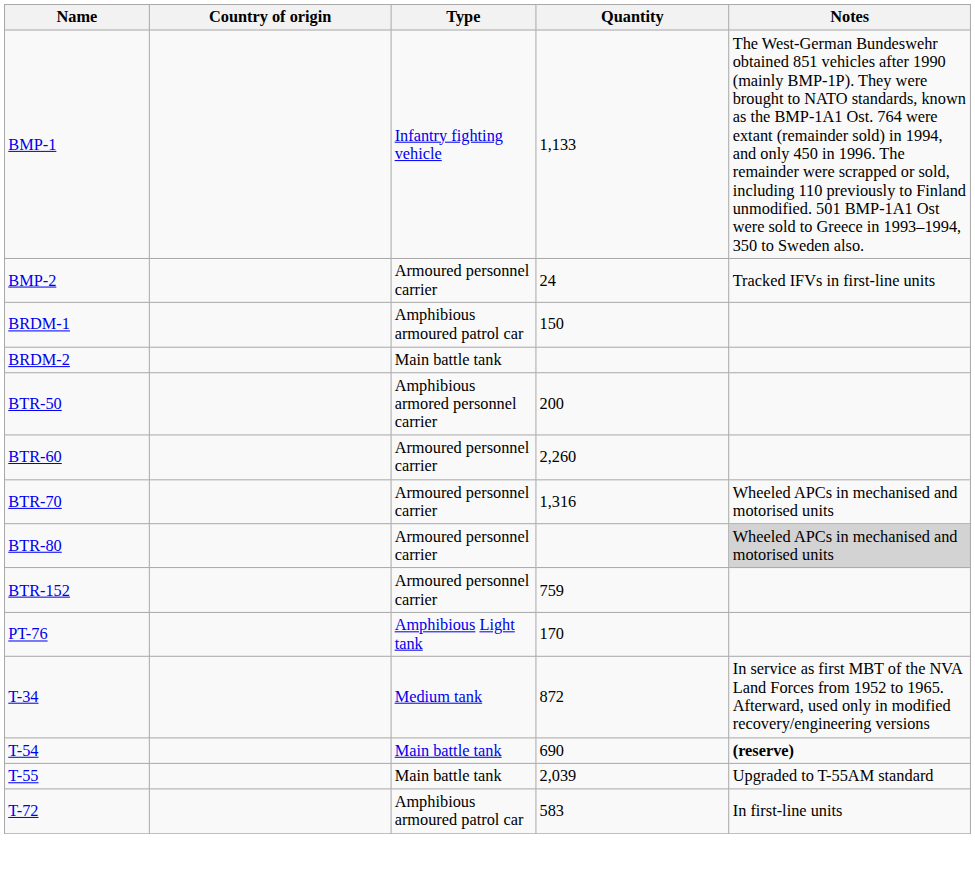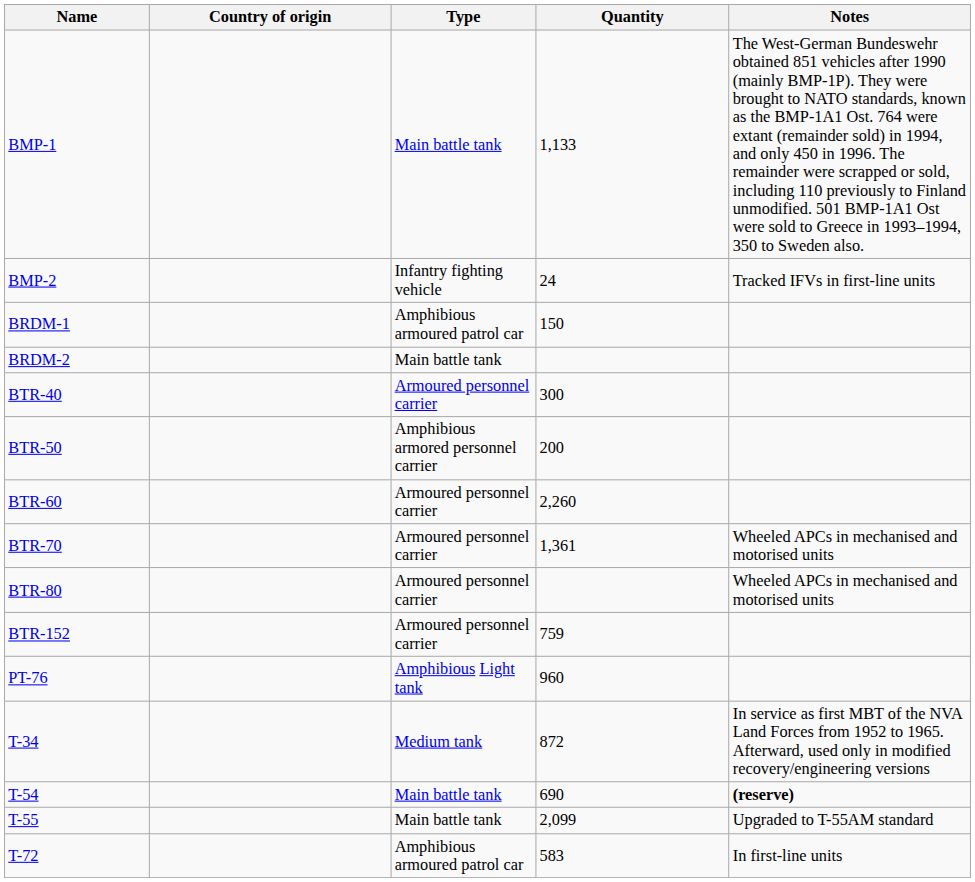 <table class="wikitable" style="width:75%;">
 <tr>
 <th style="width:15%;">Name</th>
 <th style="width:25%;">Country of origin</th>
 <th style="width:15%;">Type</th>
 <th style="width:20%;">Quantity</th>
 <th>Notes</th>
 </tr>
 <tr>
 <td><a href='#'>BMP-1</a></td>
 <td><br></td>
-<td><a href='#'>Infantry fighting vehicle</a></td>
+<td><a href='#'>Main battle tank</a></td>
 <td>1,133</td>
 <td>The West-German Bundeswehr obtained 851 vehicles after 1990 (mainly BMP-1P). They were brought to NATO standards, known as the BMP-1A1 Ost. 764 were extant (remainder sold) in 1994, and only 450 in 1996. The remainder were scrapped or sold, including 110 previously to Finland unmodified. 501 BMP-1A1 Ost were sold to Greece in 1993–1994, 350 to Sweden also.</td>
 </tr>
 <tr>
 <td><a href='#'>BMP-2</a></td>
 <td><br></td>
-<td>Armoured personnel carrier</td>
+<td>Infantry fighting vehicle</td>
 <td>24</td>
 <td>Tracked IFVs in first-line  units</td>
 </tr>
 <tr>
 <td><a href='#'>BRDM-1</a></td>
 <td></td>
 <td>Amphibious armoured patrol car</td>
 <td>150</td>
 <td></td>
 </tr>
 <tr>
 <td><a href='#'>BRDM-2</a></td>
 <td></td>
 <td>Main battle tank</td>
 <td></td>
+<td></td>
+</tr>
+<tr>
+<td><a href='#'>BTR-40</a></td>
+<td></td>
+<td><a href='#'>Armoured personnel carrier</a></td>
+<td>300</td>
 <td></td>
 </tr>
 <tr>
 <td><a href='#'>BTR-50</a></td>
 <td></td>
 <td>Amphibious armored personnel carrier</td>
 <td>200</td>
 <td></td>
 </tr>
 <tr>
 <td><a href='#'>BTR-60</a></td>
 <td></td>
 <td>Armoured personnel carrier</td>
 <td>2,260</td>
 <td></td>
 </tr>
 <tr>
 <td><a href='#'>BTR-70</a></td>
 <td></td>
 <td>Armoured personnel carrier</td>
-<td>1,316</td>
+<td>1,361</td>
 <td>Wheeled APCs in mechanised and motorised units</td>
 </tr>
 <tr>
 <td><a href='#'>BTR-80</a></td>
 <td></td>
 <td>Armoured personnel carrier</td>
 <td></td>
-<td style="background: lightgrey;">Wheeled APCs in mechanised and motorised units</td>
+<td>Wheeled APCs in mechanised and motorised units</td>
 </tr>
 <tr>
 <td><a href='#'>BTR-152</a></td>
 <td></td>
 <td>Armoured personnel carrier</td>
 <td>759</td>
 <td></td>
 </tr>
 <tr>
 <td><a href='#'>PT-76</a></td>
 <td></td>
 <td><a href='#'>Amphibious</a> <a href='#'>Light tank</a></td>
-<td>170</td>
+<td>960</td>
 <td></td>
 </tr>
 <tr>
 <td><a href='#'>T-34</a></td>
 <td></td>
 <td><a href='#'>Medium tank</a></td>
 <td>872</td>
 <td>In service as first MBT of the NVA Land Forces from 1952 to 1965. Afterward, used only in modified recovery/engineering versions</td>
 </tr>
 <tr>
 <td><a href='#'>T-54</a></td>
 <td></td>
 <td><a href='#'>Main battle tank</a></td>
 <td>690</td>
 <td><strong>(reserve)</strong></td>
 </tr>
 <tr>
 <td><a href='#'>T-55</a></td>
 <td></td>
 <td>Main battle tank</td>
-<td>2,039</td>
+<td>2,099</td>
 <td>Upgraded to T-55AM standard</td>
 </tr>
 <tr>
 <td><a href='#'>T-72</a></td>
 <td></td>
 <td>Amphibious armoured patrol car</td>
 <td>583</td>
 <td>In first-line  units</td>
 </tr>
 </table>
